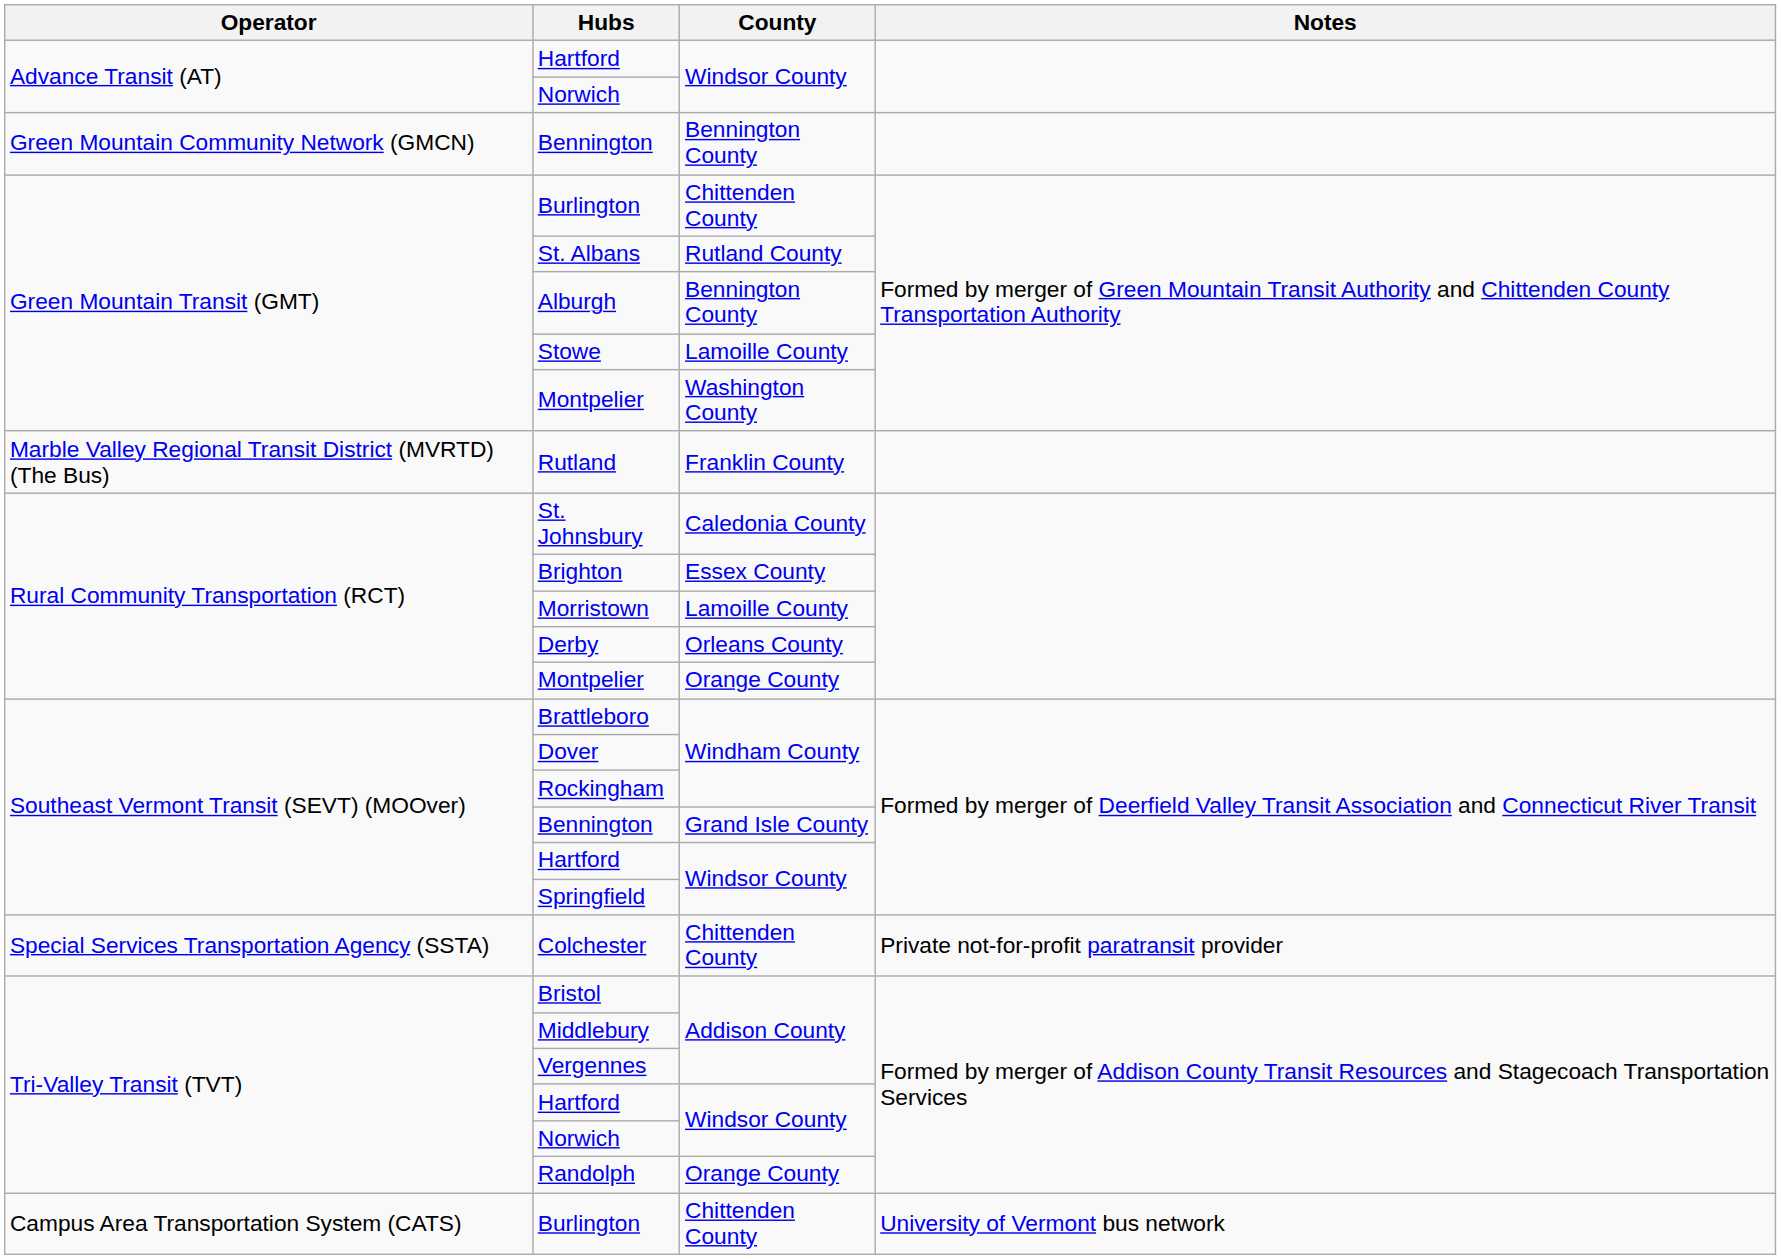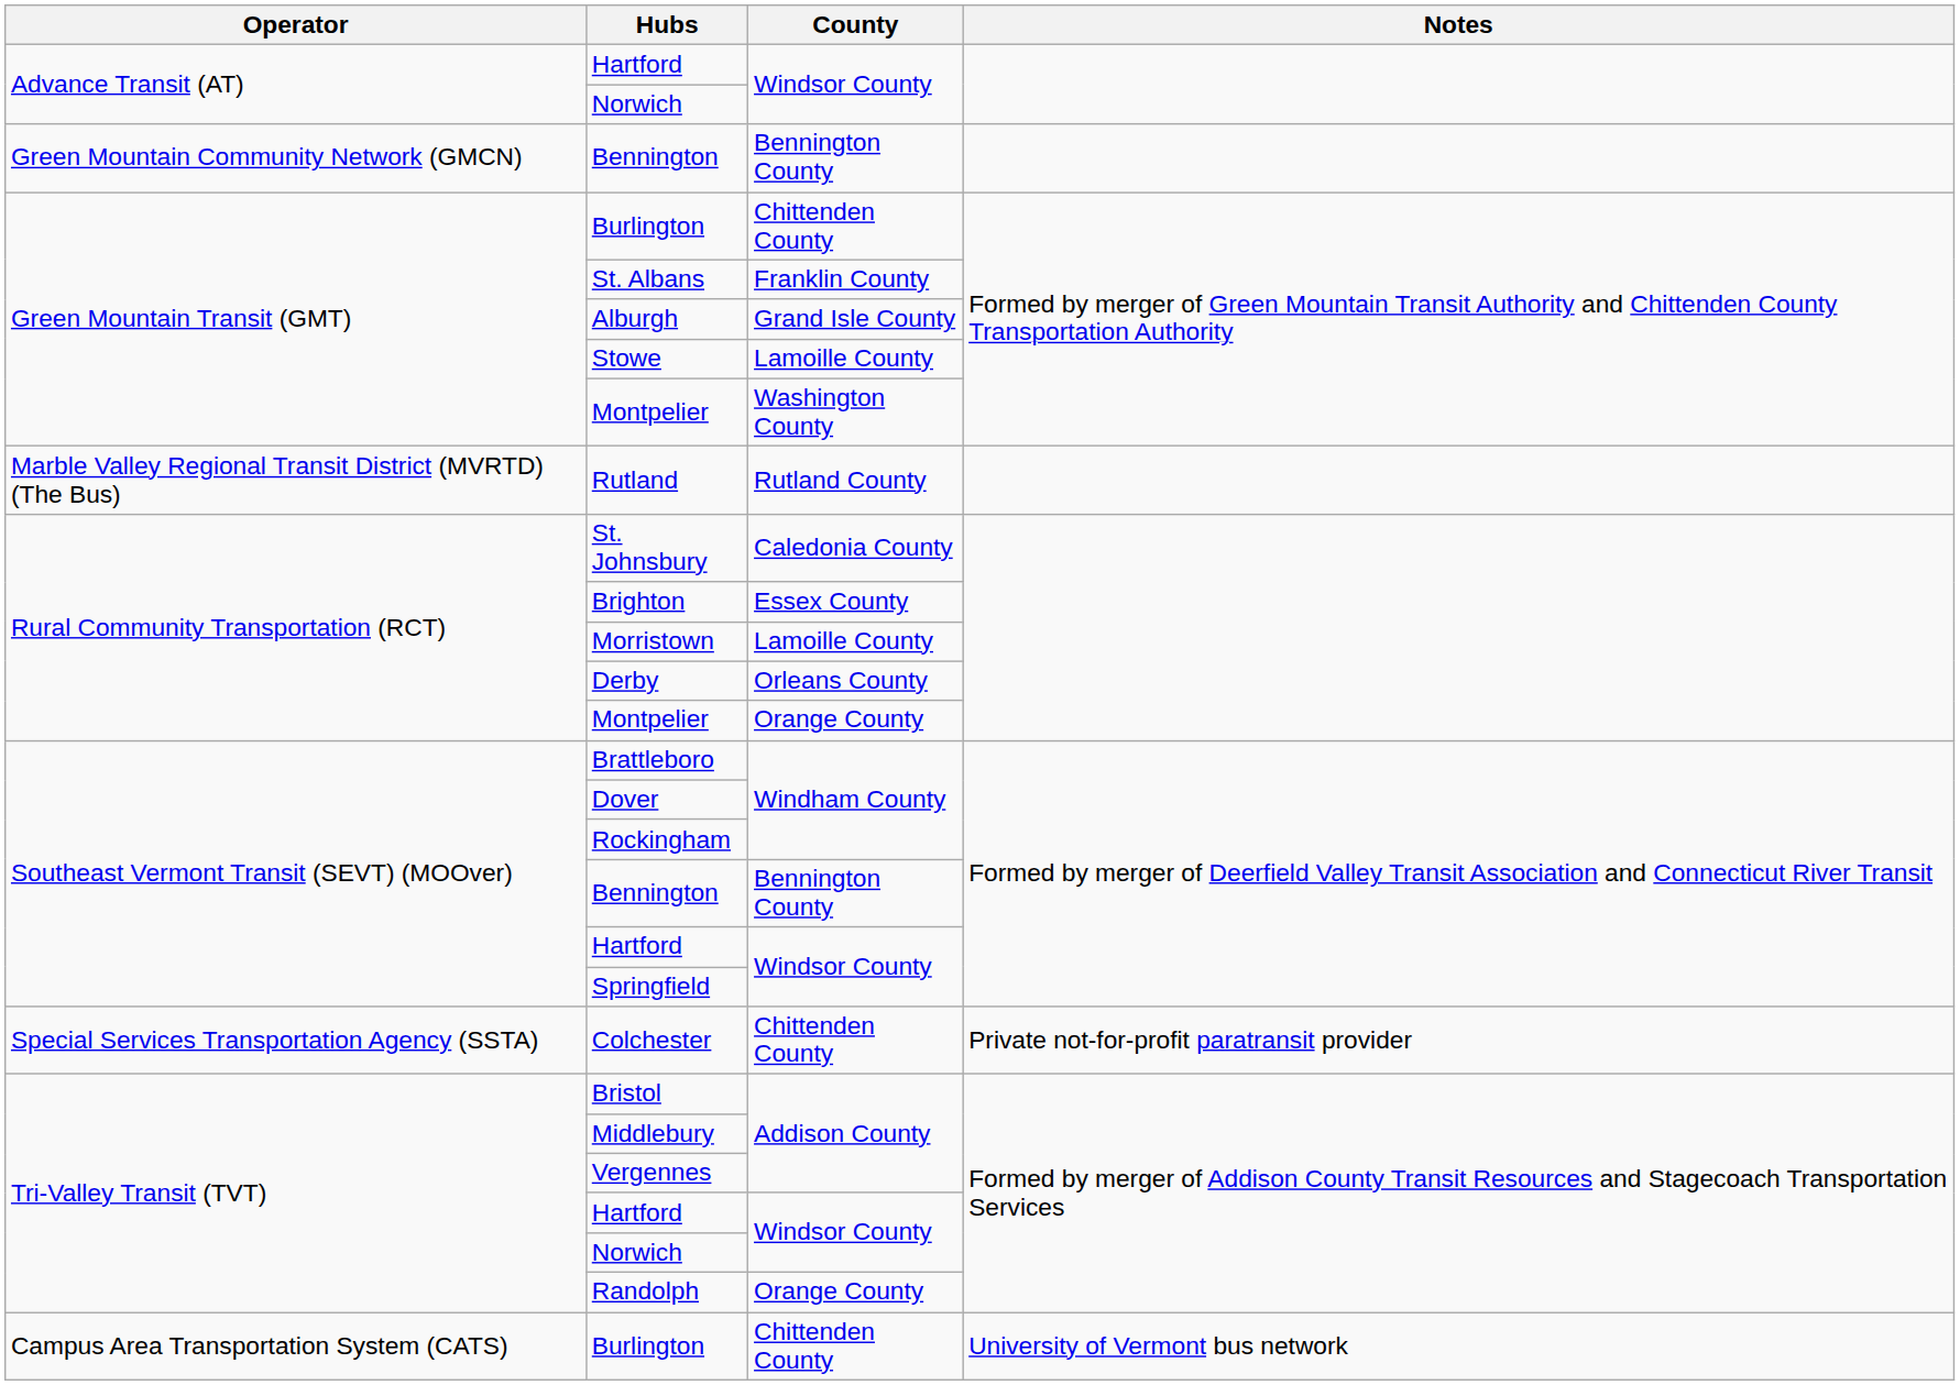 <table class="wikitable sortable" border="1">
 <tr>
 <th>Operator</th>
 <th>Hubs</th>
 <th>County</th>
 <th>Notes</th>
 </tr>
 <tr>
 <td rowspan=2><a href='#'>Advance Transit</a> (AT)</td>
 <td><a href='#'>Hartford</a></td>
 <td rowspan=2><a href='#'>Windsor County</a></td>
 <td rowspan=2></td>
 </tr>
 <tr>
 <td><a href='#'>Norwich</a></td>
 </tr>
 <tr>
 <td><a href='#'>Green Mountain Community Network</a> (GMCN)</td>
 <td><a href='#'>Bennington</a></td>
 <td><a href='#'>Bennington County</a></td>
 <td></td>
 </tr>
 <tr>
 <td rowspan=5><a href='#'>Green Mountain Transit</a> (GMT)</td>
 <td><a href='#'>Burlington</a></td>
 <td><a href='#'>Chittenden County</a></td>
 <td rowspan=5>Formed by merger of <a href='#'>Green Mountain Transit Authority</a> and <a href='#'>Chittenden County Transportation Authority</a></td>
 </tr>
 <tr>
 <td><a href='#'>St. Albans</a></td>
-<td><a href='#'>Rutland County</a></td>
+<td><a href='#'>Franklin County</a></td>
 </tr>
 <tr>
 <td><a href='#'>Alburgh</a></td>
-<td><a href='#'>Bennington County</a></td>
+<td><a href='#'>Grand Isle County</a></td>
 </tr>
 <tr>
 <td><a href='#'>Stowe</a></td>
 <td><a href='#'>Lamoille County</a></td>
 </tr>
 <tr>
 <td><a href='#'>Montpelier</a></td>
 <td><a href='#'>Washington County</a></td>
 </tr>
 <tr>
 <td><a href='#'>Marble Valley Regional Transit District</a> (MVRTD) (The Bus)</td>
 <td><a href='#'>Rutland</a></td>
-<td><a href='#'>Franklin County</a></td>
+<td><a href='#'>Rutland County</a></td>
 <td></td>
 </tr>
 <tr>
 <td rowspan=5><a href='#'>Rural Community Transportation</a> (RCT)</td>
 <td><a href='#'>St. Johnsbury</a></td>
 <td><a href='#'>Caledonia County</a></td>
 <td rowspan=5></td>
 </tr>
 <tr>
 <td><a href='#'>Brighton</a></td>
 <td><a href='#'>Essex County</a></td>
 </tr>
 <tr>
 <td><a href='#'>Morristown</a></td>
 <td><a href='#'>Lamoille County</a></td>
 </tr>
 <tr>
 <td><a href='#'>Derby</a></td>
 <td><a href='#'>Orleans County</a></td>
 </tr>
 <tr>
 <td><a href='#'>Montpelier</a></td>
 <td><a href='#'>Orange County</a></td>
 </tr>
 <tr>
 <td rowspan=6><a href='#'>Southeast Vermont Transit</a> (SEVT) (MOOver)</td>
 <td><a href='#'>Brattleboro</a></td>
 <td rowspan=3><a href='#'>Windham County</a></td>
 <td rowspan=6>Formed by merger of <a href='#'>Deerfield Valley Transit Association</a> and <a href='#'>Connecticut River Transit</a></td>
 </tr>
 <tr>
 <td><a href='#'>Dover</a></td>
 </tr>
 <tr>
 <td><a href='#'>Rockingham</a></td>
 </tr>
 <tr>
 <td><a href='#'>Bennington</a></td>
-<td><a href='#'>Grand Isle County</a></td>
+<td><a href='#'>Bennington County</a></td>
 </tr>
 <tr>
 <td><a href='#'>Hartford</a></td>
 <td rowspan=2><a href='#'>Windsor County</a></td>
 </tr>
 <tr>
 <td><a href='#'>Springfield</a></td>
 </tr>
 <tr>
 <td><a href='#'>Special Services Transportation Agency</a> (SSTA)</td>
 <td><a href='#'>Colchester</a></td>
 <td><a href='#'>Chittenden County</a></td>
 <td>Private not-for-profit <a href='#'>paratransit</a> provider</td>
 </tr>
 <tr>
 <td rowspan=6><a href='#'>Tri-Valley Transit</a> (TVT)</td>
 <td><a href='#'>Bristol</a></td>
 <td rowspan=3><a href='#'>Addison County</a></td>
 <td rowspan=6>Formed by merger of <a href='#'>Addison County Transit Resources</a> and Stagecoach Transportation Services</td>
 </tr>
 <tr>
 <td><a href='#'>Middlebury</a></td>
 </tr>
 <tr>
 <td><a href='#'>Vergennes</a></td>
 </tr>
 <tr>
 <td><a href='#'>Hartford</a></td>
 <td rowspan=2><a href='#'>Windsor County</a></td>
 </tr>
 <tr>
 <td><a href='#'>Norwich</a></td>
 </tr>
 <tr>
 <td><a href='#'>Randolph</a></td>
 <td><a href='#'>Orange County</a></td>
 </tr>
 <tr>
 <td>Campus Area Transportation System (CATS)</td>
 <td><a href='#'>Burlington</a></td>
 <td><a href='#'>Chittenden County</a></td>
 <td><a href='#'>University of Vermont</a> bus network</td>
 </tr>
 </table>
